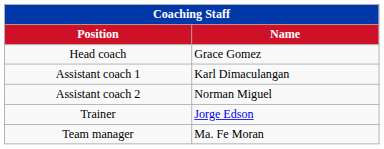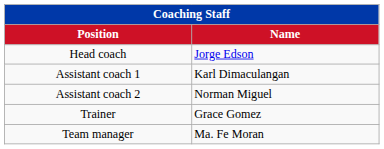 <table class="wikitable" style="font-size:90%; text-align:center;">
 <tr>
 <th colspan="5" style= "background:#0038A8; color:#FFFFFF; text-align:center"><strong>Coaching Staff</strong></th>
 </tr>
 <tr>
 <th style="width:15em; background:#CE1126; color:#FFFFFF;">Position</th>
 <th style="width:15em; background:#CE1126; color:#FFFFFF;">Name</th>
 </tr>
 <tr>
 <td>Head coach</td>
-<td align="left"> Grace Gomez</td>
+<td align="left"> <a href='#'>Jorge Edson</a></td>
 </tr>
 <tr>
 <td>Assistant coach 1</td>
 <td align="left"> Karl Dimaculangan</td>
 </tr>
 <tr>
 <td>Assistant coach 2</td>
 <td align="left"> Norman Miguel</td>
 </tr>
 <tr>
 <td>Trainer</td>
-<td align="left"> <a href='#'>Jorge Edson</a></td>
+<td align="left"> Grace Gomez</td>
 </tr>
 <tr>
 <td>Team manager</td>
 <td align="left"> Ma. Fe Moran</td>
 </tr>
 </table>
